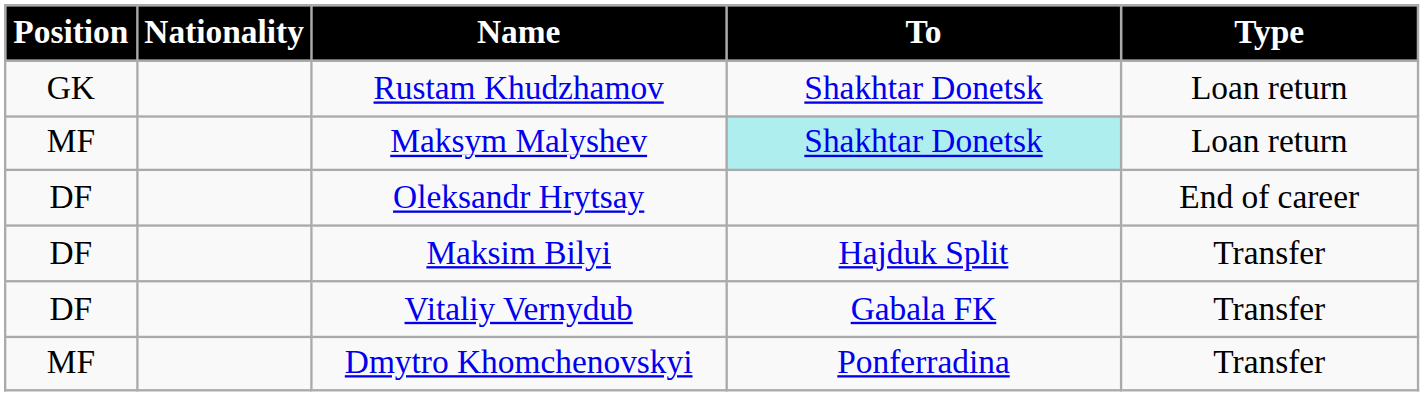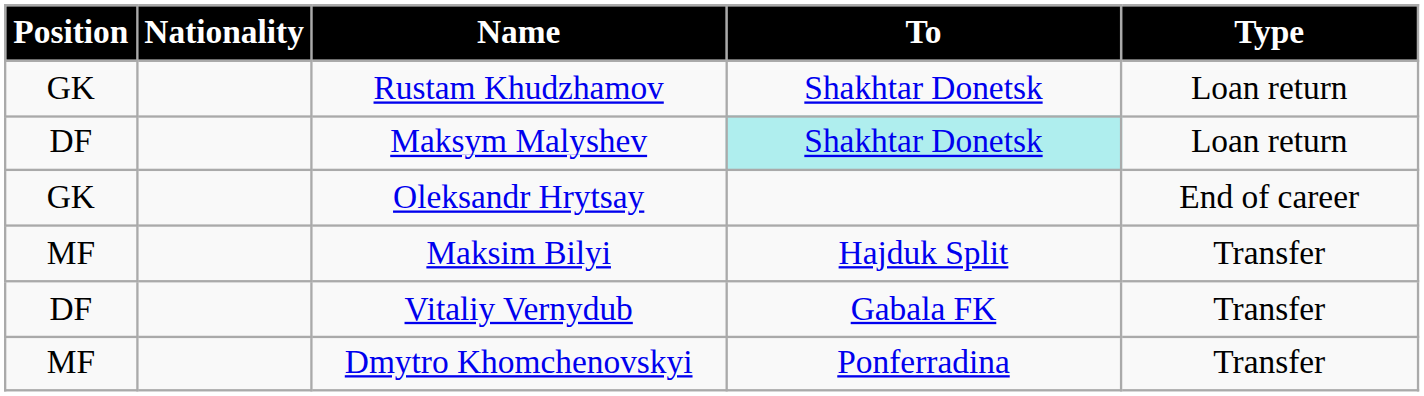 <table class="wikitable"  style="text-align:center; font-size:90%; ">
 <tr>
 <th style="background:black; color:white; width:50px;">Position</th>
 <th style="background:black; color:white; width:50px;">Nationality</th>
 <th style="background:black; color:white; width:200px;">Name</th>
 <th style="background:black; color:white; width:200px;">To</th>
 <th style="background:black; color:white; width:150px;">Type</th>
 </tr>
 <tr>
 <td>GK</td>
 <td></td>
 <td><a href='#'>Rustam Khudzhamov</a></td>
 <td> <a href='#'>Shakhtar Donetsk</a></td>
 <td>Loan return</td>
 </tr>
 <tr>
-<td>MF</td>
+<td>DF</td>
 <td></td>
 <td><a href='#'>Maksym Malyshev</a></td>
 <td style="background: paleturquoise;"> <a href='#'>Shakhtar Donetsk</a></td>
 <td>Loan return</td>
 </tr>
 <tr>
-<td>DF</td>
+<td>GK</td>
 <td></td>
 <td><a href='#'>Oleksandr Hrytsay</a></td>
 <td></td>
 <td>End of career</td>
 </tr>
 <tr>
-<td>DF</td>
+<td>MF</td>
 <td></td>
 <td><a href='#'>Maksim Bilyi</a></td>
 <td> <a href='#'>Hajduk Split</a></td>
 <td>Transfer</td>
 </tr>
 <tr>
 <td>DF</td>
 <td></td>
 <td><a href='#'>Vitaliy Vernydub</a></td>
 <td> <a href='#'>Gabala FK</a></td>
 <td>Transfer</td>
 </tr>
 <tr>
 <td>MF</td>
 <td></td>
 <td><a href='#'>Dmytro Khomchenovskyi</a></td>
 <td> <a href='#'>Ponferradina</a></td>
 <td>Transfer</td>
 </tr>
 </table>
